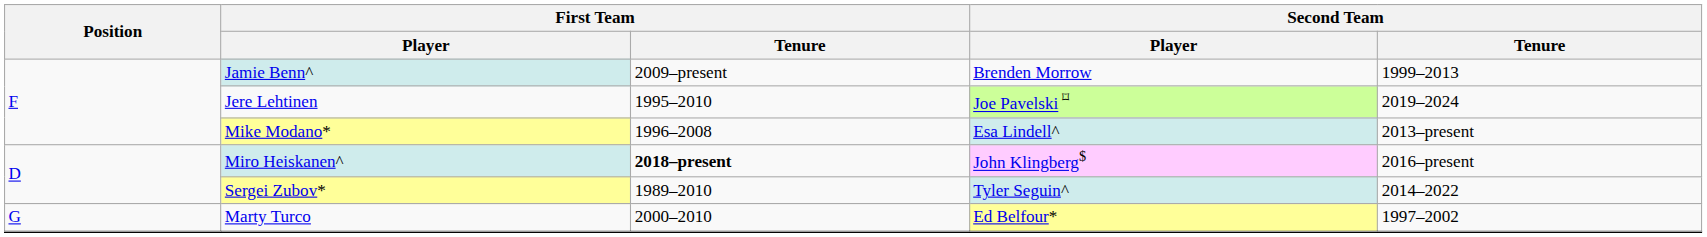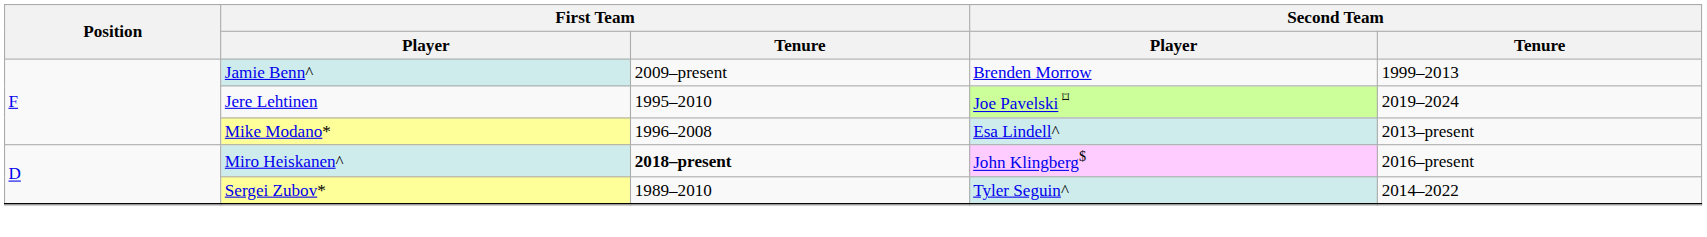 <table class="wikitable" style="width:80%">
 <tr>
 <th rowspan=2>Position</th>
 <th colspan=2>First Team</th>
 <th colspan=2>Second Team</th>
 </tr>
 <tr>
 <th>Player</th>
 <th>Tenure</th>
 <th>Player</th>
 <th>Tenure</th>
 </tr>
 <tr>
 <td rowspan="3"><a href='#'>F</a></td>
 <td bgcolor="#CFECEC"><a href='#'>Jamie Benn</a>^</td>
 <td>2009–present</td>
 <td><a href='#'>Brenden Morrow</a></td>
 <td>1999–2013</td>
 </tr>
 <tr>
 <td><a href='#'>Jere Lehtinen</a></td>
 <td>1995–2010</td>
 <td bgcolor="#CCFF99"><a href='#'>Joe Pavelski</a><sup> ⌑</sup></td>
 <td>2019–2024</td>
 </tr>
 <tr>
 <td bgcolor="#FFFF99"><a href='#'>Mike Modano</a>*</td>
 <td>1996–2008</td>
 <td bgcolor="#CFECEC"><a href='#'>Esa Lindell</a>^</td>
 <td>2013–present</td>
 </tr>
 <tr>
 <td rowspan="2"><a href='#'>D</a></td>
 <td bgcolor="#CFECEC"><a href='#'>Miro Heiskanen</a>^</td>
 <td><strong>2018–present</strong></td>
 <td bgcolor="#FFCCFF"><a href='#'>John Klingberg</a><sup>$</sup></td>
 <td>2016–present</td>
 </tr>
 <tr>
 <td bgcolor="#FFFF99"><a href='#'>Sergei Zubov</a>*</td>
 <td>1989–2010</td>
 <td bgcolor="#CFECEC"><a href='#'>Tyler Seguin</a>^</td>
 <td>2014–2022</td>
 </tr>
-<tr>
-<td><a href='#'>G</a></td>
-<td><a href='#'>Marty Turco</a></td>
-<td>2000–2010</td>
-<td bgcolor="#FFFF99"><a href='#'>Ed Belfour</a>*</td>
-<td>1997–2002</td>
-</tr>
 <tr style="border-top:2px solid black">
 </tr>
 </table>
